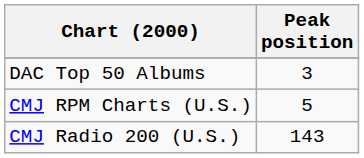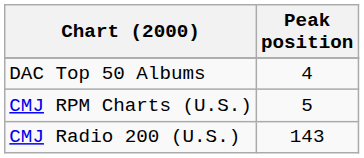 <table class="wikitable plainrowheaders">
 <tr>
 <th scope="col">Chart (2000)</th>
 <th scope="col">Peak<br>position</th>
 </tr>
 <tr>
 </tr>
 <tr>
 <td>DAC Top 50 Albums</td>
-<td style="text-align: center;">3</td>
+<td style="text-align: center;">4</td>
 </tr>
 <tr>
 <td><a href='#'>CMJ</a> RPM Charts (U.S.)</td>
 <td style="text-align: center;">5</td>
 </tr>
 <tr>
 <td><a href='#'>CMJ</a> Radio 200 (U.S.)</td>
 <td style="text-align: center;">143</td>
 </tr>
 </table>
